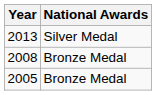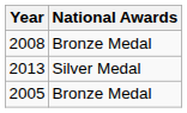 <table class="wikitable">
 <tr>
 <th>Year</th>
 <th>National Awards</th>
 </tr>
 <tr>
+<td>2008</td>
+<td>Bronze Medal</td>
+</tr>
+<tr>
 <td>2013</td>
 <td>Silver Medal</td>
-</tr>
-<tr>
-<td>2008</td>
-<td>Bronze Medal</td>
 </tr>
 <tr>
 <td>2005</td>
 <td>Bronze Medal</td>
 </tr>
 </table>
